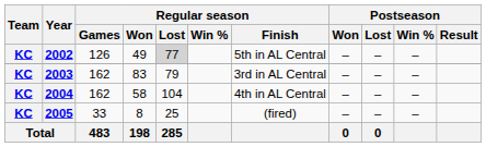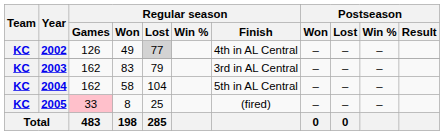 <table class="wikitable" style="font-size: 95%; text-align:center;">
 <tr>
 <th rowspan="2">Team</th>
 <th rowspan="2">Year</th>
 <th colspan="5">Regular season</th>
 <th colspan="4">Postseason</th>
 </tr>
 <tr>
 <th>Games</th>
 <th>Won</th>
 <th>Lost</th>
 <th>Win %</th>
 <th>Finish</th>
 <th>Won</th>
 <th>Lost</th>
 <th>Win %</th>
 <th>Result</th>
 </tr>
 <tr>
 <th><a href='#'>KC</a></th>
 <th><a href='#'>2002</a></th>
 <td>126</td>
 <td>49</td>
 <td style="background: lightgrey;">77</td>
 <td></td>
-<td>5th in AL Central</td>
+<td>4th in AL Central</td>
 <td>–</td>
 <td>–</td>
 <td>–</td>
 <td></td>
 </tr>
 <tr>
 </tr>
 <tr>
 <th><a href='#'>KC</a></th>
 <th><a href='#'>2003</a></th>
 <td>162</td>
 <td>83</td>
 <td>79</td>
 <td></td>
 <td>3rd in AL Central</td>
 <td>–</td>
 <td>–</td>
 <td>–</td>
 <td></td>
 </tr>
 <tr>
 <th><a href='#'>KC</a></th>
 <th><a href='#'>2004</a></th>
 <td>162</td>
 <td>58</td>
 <td>104</td>
 <td></td>
-<td>4th in AL Central</td>
+<td>5th in AL Central</td>
 <td>–</td>
 <td>–</td>
 <td>–</td>
 <td></td>
 </tr>
 <tr>
 <th><a href='#'>KC</a></th>
 <th><a href='#'>2005</a></th>
-<td>33</td>
+<td style="background: pink;">33</td>
 <td>8</td>
 <td>25</td>
 <td></td>
 <td>(fired)</td>
 <td>–</td>
 <td>–</td>
 <td>–</td>
 <td></td>
 </tr>
 <tr>
 <th colspan="2">Total</th>
 <th>483</th>
 <th>198</th>
 <th>285</th>
 <th></th>
 <th></th>
 <th>0</th>
 <th>0</th>
 <th></th>
 <th></th>
 </tr>
 </table>
